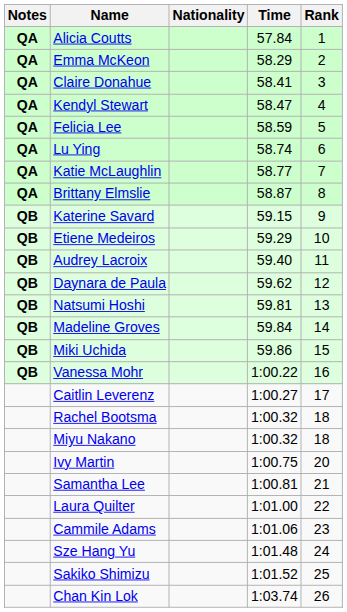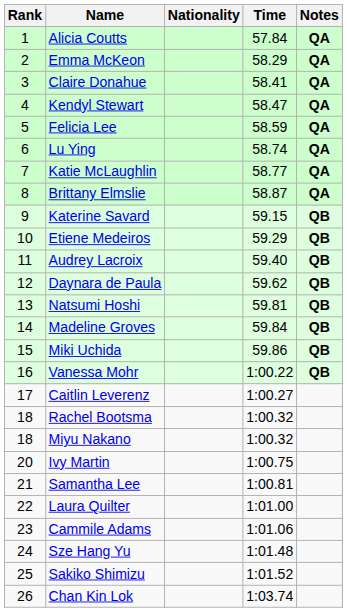 <table class="wikitable sortable" style="text-align:center">
 <tr>
-<th>Notes</th>
+<th>Rank</th>
 <th>Name</th>
 <th>Nationality</th>
 <th>Time</th>
-<th>Rank</th>
+<th>Notes</th>
 </tr>
 <tr bgcolor=ccffcc>
-<td><strong>QA</strong></td>
+<td>1</td>
 <td align=left><a href='#'>Alicia Coutts</a></td>
 <td align=left></td>
 <td>57.84</td>
-<td>1</td>
+<td><strong>QA</strong></td>
 </tr>
 <tr bgcolor=ccffcc>
-<td><strong>QA</strong></td>
+<td>2</td>
 <td align=left><a href='#'>Emma McKeon</a></td>
 <td align=left></td>
 <td>58.29</td>
-<td>2</td>
+<td><strong>QA</strong></td>
 </tr>
 <tr bgcolor=ccffcc>
-<td><strong>QA</strong></td>
+<td>3</td>
 <td align=left><a href='#'>Claire Donahue</a></td>
 <td align=left></td>
 <td>58.41</td>
-<td>3</td>
+<td><strong>QA</strong></td>
 </tr>
 <tr bgcolor=ccffcc>
-<td><strong>QA</strong></td>
+<td>4</td>
 <td align=left><a href='#'>Kendyl Stewart</a></td>
 <td align=left></td>
 <td>58.47</td>
-<td>4</td>
+<td><strong>QA</strong></td>
 </tr>
 <tr bgcolor=ccffcc>
-<td><strong>QA</strong></td>
+<td>5</td>
 <td align=left><a href='#'>Felicia Lee</a></td>
 <td align=left></td>
 <td>58.59</td>
-<td>5</td>
+<td><strong>QA</strong></td>
 </tr>
 <tr bgcolor=ccffcc>
-<td><strong>QA</strong></td>
+<td>6</td>
 <td align=left><a href='#'>Lu Ying</a></td>
 <td align=left></td>
 <td>58.74</td>
-<td>6</td>
+<td><strong>QA</strong></td>
 </tr>
 <tr bgcolor=ccffcc>
-<td><strong>QA</strong></td>
+<td>7</td>
 <td align=left><a href='#'>Katie McLaughlin</a></td>
 <td align=left></td>
 <td>58.77</td>
-<td>7</td>
+<td><strong>QA</strong></td>
 </tr>
 <tr bgcolor=ccffcc>
-<td><strong>QA</strong></td>
+<td>8</td>
 <td align=left><a href='#'>Brittany Elmslie</a></td>
 <td align=left></td>
 <td>58.87</td>
-<td>8</td>
+<td><strong>QA</strong></td>
 </tr>
 <tr bgcolor=ddffdd>
-<td><strong>QB</strong></td>
+<td>9</td>
 <td align=left><a href='#'>Katerine Savard</a></td>
 <td align=left></td>
 <td>59.15</td>
-<td>9</td>
+<td><strong>QB</strong></td>
 </tr>
 <tr bgcolor=ddffdd>
-<td><strong>QB</strong></td>
+<td>10</td>
 <td align=left><a href='#'>Etiene Medeiros</a></td>
 <td align=left></td>
 <td>59.29</td>
-<td>10</td>
+<td><strong>QB</strong></td>
 </tr>
 <tr bgcolor=ddffdd>
-<td><strong>QB</strong></td>
+<td>11</td>
 <td align=left><a href='#'>Audrey Lacroix</a></td>
 <td align=left></td>
 <td>59.40</td>
-<td>11</td>
+<td><strong>QB</strong></td>
 </tr>
 <tr bgcolor=ddffdd>
-<td><strong>QB</strong></td>
+<td>12</td>
 <td align=left><a href='#'>Daynara de Paula</a></td>
 <td align=left></td>
 <td>59.62</td>
-<td>12</td>
+<td><strong>QB</strong></td>
 </tr>
 <tr bgcolor=ddffdd>
-<td><strong>QB</strong></td>
+<td>13</td>
 <td align=left><a href='#'>Natsumi Hoshi</a></td>
 <td align=left></td>
 <td>59.81</td>
-<td>13</td>
+<td><strong>QB</strong></td>
 </tr>
 <tr bgcolor=ddffdd>
-<td><strong>QB</strong></td>
+<td>14</td>
 <td align=left><a href='#'>Madeline Groves</a></td>
 <td align=left></td>
 <td>59.84</td>
-<td>14</td>
+<td><strong>QB</strong></td>
 </tr>
 <tr bgcolor=ddffdd>
-<td><strong>QB</strong></td>
+<td>15</td>
 <td align=left><a href='#'>Miki Uchida</a></td>
 <td align=left></td>
 <td>59.86</td>
-<td>15</td>
+<td><strong>QB</strong></td>
 </tr>
 <tr bgcolor=ddffdd>
-<td><strong>QB</strong></td>
+<td>16</td>
 <td align=left><a href='#'>Vanessa Mohr</a></td>
 <td align=left></td>
 <td>1:00.22</td>
-<td>16</td>
+<td><strong>QB</strong></td>
 </tr>
 <tr>
-<td></td>
+<td>17</td>
 <td align=left><a href='#'>Caitlin Leverenz</a></td>
 <td align=left></td>
 <td>1:00.27</td>
-<td>17</td>
+<td></td>
 </tr>
 <tr>
-<td></td>
+<td>18</td>
 <td align=left><a href='#'>Rachel Bootsma</a></td>
 <td align=left></td>
 <td>1:00.32</td>
-<td>18</td>
+<td></td>
 </tr>
 <tr>
-<td></td>
+<td>18</td>
 <td align=left><a href='#'>Miyu Nakano</a></td>
 <td align=left></td>
 <td>1:00.32</td>
-<td>18</td>
+<td></td>
 </tr>
 <tr>
-<td></td>
+<td>20</td>
 <td align=left><a href='#'>Ivy Martin</a></td>
 <td align=left></td>
 <td>1:00.75</td>
-<td>20</td>
+<td></td>
 </tr>
 <tr>
-<td></td>
+<td>21</td>
 <td align=left><a href='#'>Samantha Lee</a></td>
 <td align=left></td>
 <td>1:00.81</td>
-<td>21</td>
+<td></td>
 </tr>
 <tr>
-<td></td>
+<td>22</td>
 <td align=left><a href='#'>Laura Quilter</a></td>
 <td align=left></td>
 <td>1:01.00</td>
-<td>22</td>
+<td></td>
 </tr>
 <tr>
-<td></td>
+<td>23</td>
 <td align=left><a href='#'>Cammile Adams</a></td>
 <td align=left></td>
 <td>1:01.06</td>
-<td>23</td>
+<td></td>
 </tr>
 <tr>
-<td></td>
+<td>24</td>
 <td align=left><a href='#'>Sze Hang Yu</a></td>
 <td align=left></td>
 <td>1:01.48</td>
-<td>24</td>
+<td></td>
 </tr>
 <tr>
-<td></td>
+<td>25</td>
 <td align=left><a href='#'>Sakiko Shimizu</a></td>
 <td align=left></td>
 <td>1:01.52</td>
-<td>25</td>
+<td></td>
 </tr>
 <tr>
-<td></td>
+<td>26</td>
 <td align=left><a href='#'>Chan Kin Lok</a></td>
 <td align=left></td>
 <td>1:03.74</td>
-<td>26</td>
+<td></td>
 </tr>
 </table>
